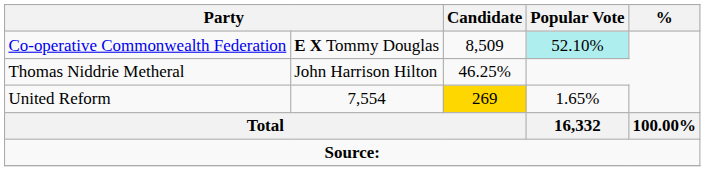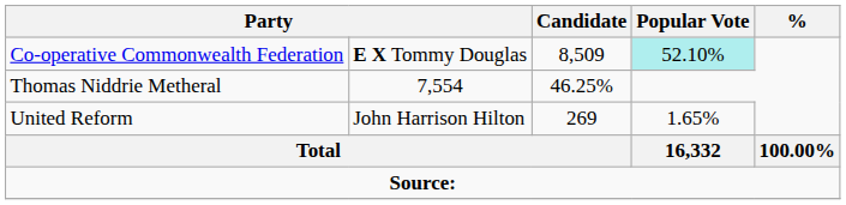 <table class="wikitable">
 <tr>
 <th colspan="2">Party</th>
 <th>Candidate</th>
 <th>Popular Vote</th>
 <th>%</th>
 </tr>
 <tr>
 <td><a href='#'>Co-operative Commonwealth Federation</a></td>
 <td><strong>E</strong> <strong>X</strong> Tommy Douglas</td>
 <td align=center>8,509</td>
 <td align=center style="background: paleturquoise;">52.10%</td>
 </tr>
 <tr>
 <td>Thomas Niddrie Metheral</td>
-<td>John Harrison Hilton</td>
+<td align=center>7,554</td>
 <td align=center>46.25%</td>
 </tr>
 <tr>
 <td>United Reform</td>
-<td align=center>7,554</td>
-<td align=center style="background: gold;">269</td>
+<td>John Harrison Hilton</td>
+<td align=center>269</td>
 <td align=center>1.65%</td>
 </tr>
 <tr>
 <th colspan=3>Total</th>
 <th>16,332</th>
 <th>100.00%</th>
 </tr>
 <tr>
 <td align="center" colspan=5><strong>Source:</strong> </td>
 </tr>
 <tr>
 </tr>
 </table>
